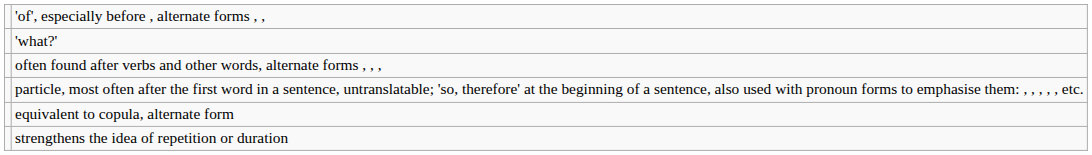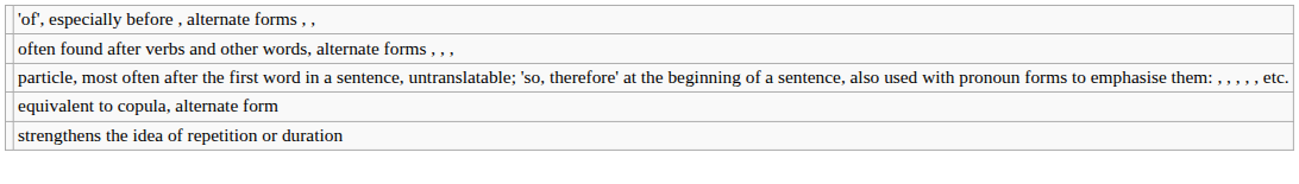 <table class="wikitable">
 <tr>
 <td></td>
 <td>'of', especially before , alternate forms , , </td>
-</tr>
-<tr>
-<td></td>
-<td>'what?'</td>
 </tr>
 <tr>
 <td></td>
 <td>often found after verbs and other words, alternate forms , , , </td>
 </tr>
 <tr>
 <td></td>
 <td>particle, most often after the first word in a sentence, untranslatable; 'so, therefore' at the beginning of a sentence, also used with pronoun forms to emphasise them: , , , , , etc.</td>
 </tr>
 <tr>
 <td></td>
 <td>equivalent to copula, alternate form </td>
 </tr>
 <tr>
 <td></td>
 <td>strengthens the idea of repetition or duration</td>
 </tr>
 </table>
